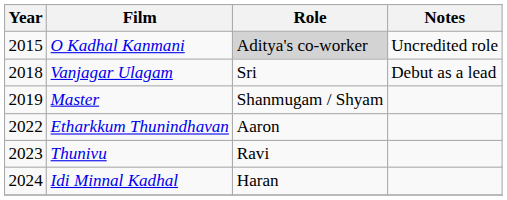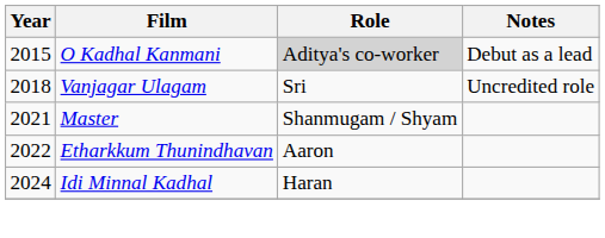 <table class="wikitable sortable">
 <tr>
 <th>Year</th>
 <th>Film</th>
 <th>Role</th>
 <th>Notes</th>
 </tr>
 <tr>
 <td>2015</td>
 <td><em><a href='#'>O Kadhal Kanmani</a></em></td>
 <td style="background: lightgrey;">Aditya's co-worker</td>
-<td>Uncredited role</td>
+<td>Debut as a lead</td>
 </tr>
 <tr>
 <td>2018</td>
 <td><em><a href='#'>Vanjagar Ulagam</a></em></td>
 <td>Sri</td>
-<td>Debut as a lead</td>
+<td>Uncredited role</td>
 </tr>
 <tr>
-<td>2019</td>
+<td>2021</td>
 <td><em><a href='#'>Master</a></em></td>
 <td>Shanmugam / Shyam</td>
 <td></td>
 </tr>
 <tr>
 <td>2022</td>
 <td><em><a href='#'>Etharkkum Thunindhavan</a></em></td>
 <td>Aaron</td>
 <td></td>
 </tr>
 <tr>
-<td>2023</td>
-<td><em><a href='#'>Thunivu</a></em></td>
-<td>Ravi</td>
-<td></td>
-</tr>
-<tr>
 <td>2024</td>
 <td><em><a href='#'>Idi Minnal Kadhal</a></em></td>
 <td>Haran</td>
 <td></td>
 </tr>
 <tr>
 </tr>
 </table>
